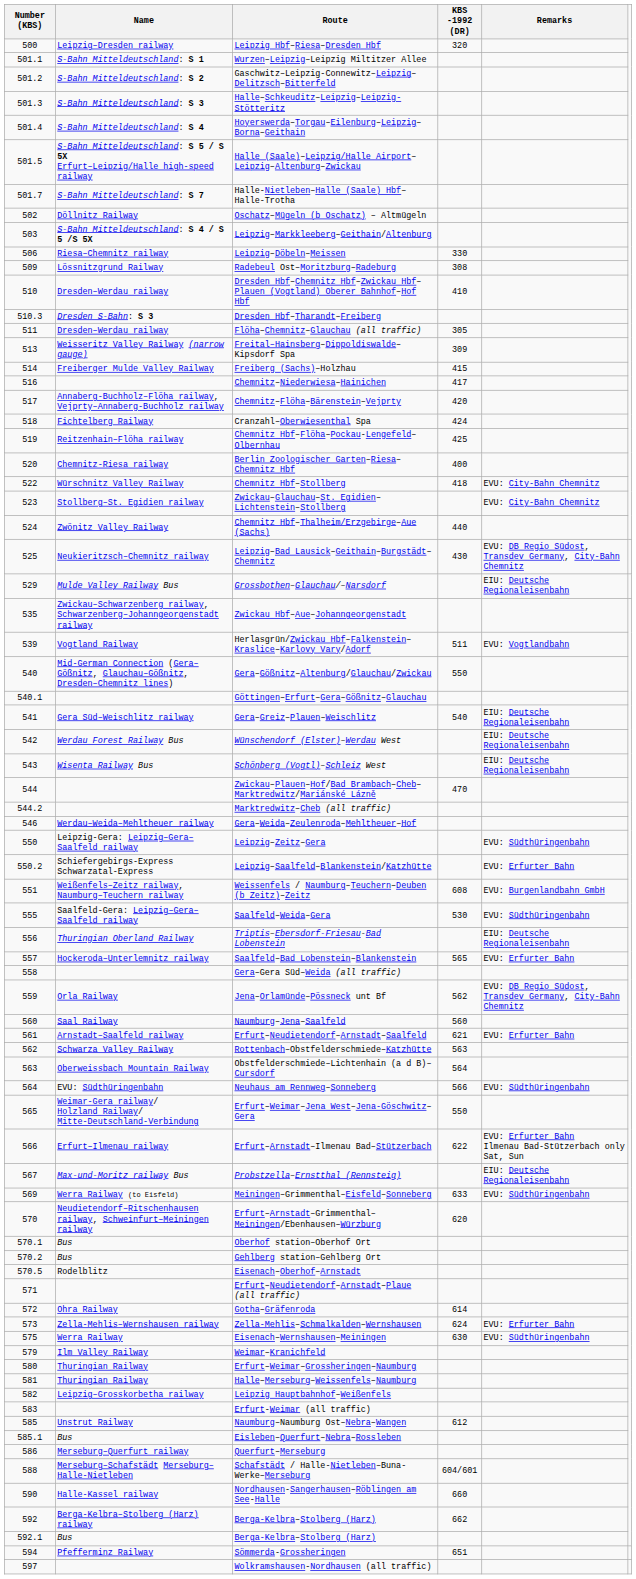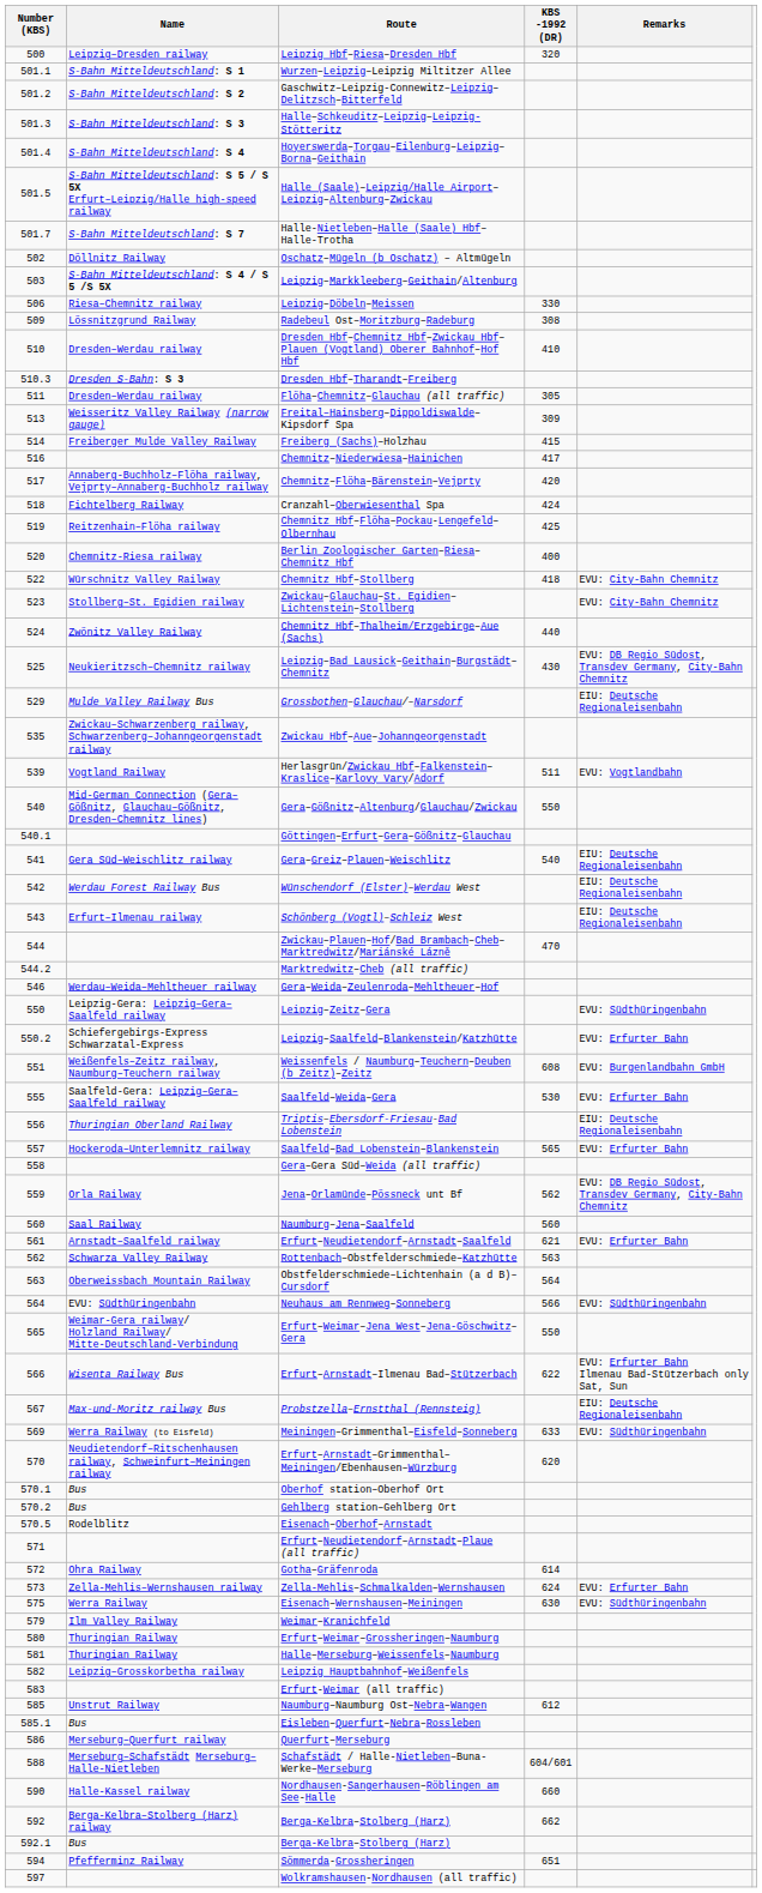 <table class="wikitable" style="Font-Size: 90%">
 <tr class="hintergrundfarbe6">
 <th style="text-align:center; width:65px;">Number <br>(KBS)</th>
 <th>Name</th>
 <th>Route</th>
 <th style="width:55px;">KBS -1992 (DR)</th>
 <th>Remarks</th>
 </tr>
 <tr>
 <td style="text-align:center;">500</td>
 <td><a href='#'>Leipzig–Dresden railway</a></td>
 <td><a href='#'>Leipzig Hbf</a>–<a href='#'>Riesa</a>–<a href='#'>Dresden Hbf</a></td>
 <td style="text-align:center;">320</td>
 <td></td>
 </tr>
 <tr>
 <td style="text-align:center;">501.1</td>
 <td><em><a href='#'>S-Bahn Mitteldeutschland</a></em>:<strong> S 1</strong></td>
 <td><a href='#'>Wurzen</a>–<a href='#'>Leipzig</a>–Leipzig Miltitzer Allee</td>
 <td style="text-align:center;"></td>
 <td></td>
 </tr>
 <tr>
 <td style="text-align:center;">501.2</td>
 <td><em><a href='#'>S-Bahn Mitteldeutschland</a></em>: <strong>S 2</strong></td>
 <td>Gaschwitz–Leipzig-Connewitz–<a href='#'>Leipzig</a>–<a href='#'>Delitzsch</a>–<a href='#'>Bitterfeld</a></td>
 <td style="text-align:center;"></td>
 <td></td>
 </tr>
 <tr>
 <td style="text-align:center;">501.3</td>
 <td><em><a href='#'>S-Bahn Mitteldeutschland</a></em>: <strong>S 3</strong></td>
 <td><a href='#'>Halle</a>–<a href='#'>Schkeuditz</a>–<a href='#'>Leipzig</a>–<a href='#'>Leipzig-Stötteritz</a></td>
 <td style="text-align:center;"></td>
 <td></td>
 </tr>
 <tr>
 <td style="text-align:center;">501.4</td>
 <td><em><a href='#'>S-Bahn Mitteldeutschland</a></em>: <strong>S 4</strong></td>
 <td><a href='#'>Hoyerswerda</a>–<a href='#'>Torgau</a>–<a href='#'>Eilenburg</a>–<a href='#'>Leipzig</a>–<a href='#'>Borna</a>–<a href='#'>Geithain</a></td>
 <td style="text-align:center;"></td>
 <td></td>
 </tr>
 <tr>
 <td style="text-align:center;">501.5</td>
 <td><em><a href='#'>S-Bahn Mitteldeutschland</a></em>: <strong>S 5 / S 5X</strong><br><a href='#'>Erfurt–Leipzig/Halle high-speed railway</a></td>
 <td><a href='#'>Halle (Saale)</a>–<a href='#'>Leipzig/Halle Airport</a>–<a href='#'>Leipzig</a>–<a href='#'>Altenburg</a>–<a href='#'>Zwickau</a></td>
 <td style="text-align:center;"></td>
 <td></td>
 </tr>
 <tr>
 <td style="text-align:center;">501.7</td>
 <td><em><a href='#'>S-Bahn Mitteldeutschland</a></em>: <strong>S 7</strong></td>
 <td>Halle-<a href='#'>Nietleben</a>–<a href='#'>Halle (Saale) Hbf</a>–Halle-Trotha</td>
 <td style="text-align:center;"></td>
 <td></td>
 </tr>
 <tr>
 <td style="text-align:center;">502</td>
 <td><a href='#'>Döllnitz Railway</a></td>
 <td><a href='#'>Oschatz</a>–<a href='#'>Mügeln (b Oschatz)</a> – Altmügeln</td>
 <td style="text-align:center;"></td>
 <td></td>
 </tr>
 <tr>
 <td style="text-align:center;">503</td>
 <td><em><a href='#'>S-Bahn Mitteldeutschland</a></em>: <strong>S 4 / S 5 /S 5X</strong></td>
 <td><a href='#'>Leipzig</a>–<a href='#'>Markkleeberg</a>–<a href='#'>Geithain</a>/<a href='#'>Altenburg</a></td>
 <td style="text-align:center;"></td>
 <td></td>
 </tr>
 <tr>
 <td style="text-align:center;">506</td>
 <td><a href='#'>Riesa–Chemnitz railway</a></td>
 <td><a href='#'>Leipzig</a>–<a href='#'>Döbeln</a>–<a href='#'>Meissen</a></td>
 <td style="text-align:center;">330</td>
 <td></td>
 </tr>
 <tr>
 <td style="text-align:center;">509</td>
 <td><a href='#'>Lössnitzgrund Railway</a></td>
 <td><a href='#'>Radebeul</a> Ost–<a href='#'>Moritzburg</a>–<a href='#'>Radeburg</a></td>
 <td style="text-align:center;">308</td>
 <td></td>
 </tr>
 <tr>
 <td style="text-align:center;">510</td>
 <td><a href='#'>Dresden–Werdau railway</a></td>
 <td><a href='#'>Dresden Hbf</a>–<a href='#'>Chemnitz Hbf</a>–<a href='#'>Zwickau Hbf</a>–<a href='#'>Plauen (Vogtland) Oberer Bahnhof</a>–<a href='#'>Hof Hbf</a></td>
 <td style="text-align:center;">410</td>
 <td></td>
 </tr>
 <tr>
 <td style="text-align:center;">510.3</td>
 <td><em><a href='#'>Dresden S-Bahn</a></em>: <strong>S 3</strong></td>
 <td><a href='#'>Dresden Hbf</a>–<a href='#'>Tharandt</a>–<a href='#'>Freiberg</a></td>
 <td style="text-align:center;"></td>
 <td></td>
 </tr>
 <tr>
 <td style="text-align:center;">511</td>
 <td><a href='#'>Dresden–Werdau railway</a></td>
 <td><a href='#'>Flöha</a>–<a href='#'>Chemnitz</a>–<a href='#'>Glauchau</a> <em>(all traffic)</em></td>
 <td style="text-align:center;">305</td>
 <td></td>
 </tr>
 <tr>
 <td style="text-align:center;">513</td>
 <td><a href='#'>Weisseritz Valley Railway</a> <em><a href='#'>(narrow gauge)</a></em></td>
 <td><a href='#'>Freital–Hainsberg</a>–<a href='#'>Dippoldiswalde</a>–Kipsdorf Spa</td>
 <td style="text-align:center;">309</td>
 <td></td>
 </tr>
 <tr>
 <td style="text-align:center;">514</td>
 <td><a href='#'>Freiberger Mulde Valley Railway</a></td>
 <td><a href='#'>Freiberg (Sachs)</a>–Holzhau</td>
 <td style="text-align:center;">415</td>
 <td></td>
 </tr>
 <tr>
 <td style="text-align:center;">516</td>
 <td></td>
 <td><a href='#'>Chemnitz</a>–<a href='#'>Niederwiesa</a>–<a href='#'>Hainichen</a></td>
 <td style="text-align:center;">417</td>
 <td></td>
 </tr>
 <tr>
 <td style="text-align:center;">517</td>
 <td><a href='#'>Annaberg-Buchholz–Flöha railway</a>, <a href='#'>Vejprty–Annaberg-Buchholz railway</a></td>
 <td><a href='#'>Chemnitz</a>–<a href='#'>Flöha</a>–<a href='#'>Bärenstein</a>–<a href='#'>Vejprty</a></td>
 <td style="text-align:center;">420</td>
 <td></td>
 </tr>
 <tr>
 <td style="text-align:center;">518</td>
 <td><a href='#'>Fichtelberg Railway</a></td>
 <td>Cranzahl–<a href='#'>Oberwiesenthal</a> Spa</td>
 <td style="text-align:center;">424</td>
 <td></td>
 </tr>
 <tr>
 <td style="text-align:center;">519</td>
 <td><a href='#'>Reitzenhain–Flöha railway</a></td>
 <td><a href='#'>Chemnitz Hbf</a>–<a href='#'>Flöha</a>–<a href='#'>Pockau</a>-<a href='#'>Lengefeld</a>–<a href='#'>Olbernhau</a></td>
 <td style="text-align:center;">425</td>
 <td></td>
 </tr>
 <tr>
 <td style="text-align:center;">520</td>
 <td><a href='#'>Chemnitz-Riesa railway</a></td>
 <td><a href='#'>Berlin Zoologischer Garten</a>–<a href='#'>Riesa</a>–<a href='#'>Chemnitz Hbf</a></td>
 <td style="text-align:center;">400</td>
 <td></td>
 </tr>
 <tr>
 <td style="text-align:center;">522</td>
 <td><a href='#'>Würschnitz Valley Railway</a><br></td>
 <td><a href='#'>Chemnitz Hbf</a>–<a href='#'>Stollberg</a></td>
 <td style="text-align:center;">418</td>
 <td>EVU: <a href='#'>City-Bahn Chemnitz</a></td>
 </tr>
 <tr>
 <td style="text-align:center;">523</td>
 <td><a href='#'>Stollberg–St. Egidien railway</a></td>
 <td><a href='#'>Zwickau</a>–<a href='#'>Glauchau</a>–<a href='#'>St. Egidien</a>–<a href='#'>Lichtenstein</a>–<a href='#'>Stollberg</a></td>
 <td style="text-align:center;"></td>
 <td>EVU: <a href='#'>City-Bahn Chemnitz</a></td>
 </tr>
 <tr>
 <td style="text-align:center;">524</td>
 <td><a href='#'>Zwönitz Valley Railway</a></td>
 <td><a href='#'>Chemnitz Hbf</a>–<a href='#'>Thalheim/Erzgebirge</a>–<a href='#'>Aue (Sachs)</a></td>
 <td style="text-align:center;">440</td>
 <td></td>
 </tr>
 <tr>
 <td style="text-align:center;">525</td>
 <td><a href='#'>Neukieritzsch–Chemnitz railway</a></td>
 <td><a href='#'>Leipzig</a>–<a href='#'>Bad Lausick</a>–<a href='#'>Geithain</a>–<a href='#'>Burgstädt</a>–<a href='#'>Chemnitz</a></td>
 <td style="text-align:center;">430</td>
 <td>EVU: <a href='#'>DB Regio Südost</a>, <a href='#'>Transdev Germany</a>, <a href='#'>City-Bahn Chemnitz</a></td>
 <td></td>
 </tr>
 <tr>
 <td style="text-align:center;">529</td>
 <td><em><a href='#'>Mulde Valley Railway</a> Bus</em></td>
 <td><em><a href='#'>Grossbothen</a>–<a href='#'>Glauchau</a>/–<a href='#'>Narsdorf</a></em></td>
 <td style="text-align:center;"></td>
 <td>EIU: <a href='#'>Deutsche Regionaleisenbahn</a></td>
 <td></td>
 </tr>
 <tr>
 <td style="text-align:center;">535</td>
 <td><a href='#'>Zwickau–Schwarzenberg railway</a>, <a href='#'>Schwarzenberg–Johanngeorgenstadt railway</a></td>
 <td><a href='#'>Zwickau Hbf</a>–<a href='#'>Aue</a>–<a href='#'>Johanngeorgenstadt</a></td>
 <td style="text-align:center;"></td>
 <td></td>
 </tr>
 <tr>
 <td style="text-align:center;">539</td>
 <td><a href='#'>Vogtland Railway</a></td>
 <td>Herlasgrün/<a href='#'>Zwickau Hbf</a>–<a href='#'>Falkenstein</a>–<a href='#'>Kraslice</a>–<a href='#'>Karlovy Vary</a>/<a href='#'>Adorf</a></td>
 <td style="text-align:center;">511</td>
 <td>EVU: <a href='#'>Vogtlandbahn</a></td>
 </tr>
 <tr>
 <td style="text-align:center;">540</td>
 <td><a href='#'>Mid-German Connection</a> (<a href='#'>Gera–Gößnitz</a>, <a href='#'>Glauchau–Gößnitz</a>, <a href='#'>Dresden–Chemnitz lines</a>)</td>
 <td><a href='#'>Gera</a>–<a href='#'>Gößnitz</a>–<a href='#'>Altenburg</a>/<a href='#'>Glauchau</a>/<a href='#'>Zwickau</a></td>
 <td style="text-align:center;">550</td>
 <td></td>
 </tr>
 <tr>
 <td style="text-align:center;">540.1</td>
 <td></td>
 <td><a href='#'>Göttingen</a>–<a href='#'>Erfurt</a>–<a href='#'>Gera</a>–<a href='#'>Gößnitz</a>–<a href='#'>Glauchau</a></td>
 <td style="text-align:center;"></td>
 <td></td>
 </tr>
 <tr>
 <td style="text-align:center;">541</td>
 <td><a href='#'>Gera Süd–Weischlitz railway</a></td>
 <td><a href='#'>Gera</a>–<a href='#'>Greiz</a>–<a href='#'>Plauen</a>–<a href='#'>Weischlitz</a></td>
 <td style="text-align:center;">540</td>
 <td>EIU: <a href='#'>Deutsche Regionaleisenbahn</a></td>
 </tr>
 <tr>
 <td style="text-align:center;">542</td>
 <td><em><a href='#'>Werdau Forest Railway</a> Bus</em></td>
 <td><em><a href='#'>Wünschendorf (Elster)</a>–<a href='#'>Werdau</a> West</em></td>
 <td style="text-align:center;"></td>
 <td>EIU: <a href='#'>Deutsche Regionaleisenbahn</a></td>
 </tr>
 <tr>
 <td style="text-align:center;">543</td>
-<td><em><a href='#'>Wisenta Railway</a> Bus</em></td>
+<td><a href='#'>Erfurt–Ilmenau railway</a></td>
 <td><em><a href='#'>Schönberg (Vogtl)</a>–<a href='#'>Schleiz</a> West</em></td>
 <td style="text-align:center;"></td>
 <td>EIU: <a href='#'>Deutsche Regionaleisenbahn</a></td>
 </tr>
 <tr>
 <td style="text-align:center;">544</td>
 <td></td>
 <td><a href='#'>Zwickau</a>–<a href='#'>Plauen</a>–<a href='#'>Hof</a>/<a href='#'>Bad Brambach</a>–<a href='#'>Cheb</a>–<a href='#'>Marktredwitz</a>/<a href='#'>Mariánské Lázně</a></td>
 <td style="text-align:center;">470</td>
 <td></td>
 </tr>
 <tr>
 <td style="text-align:center;">544.2</td>
 <td></td>
 <td><a href='#'>Marktredwitz</a>–<a href='#'>Cheb</a> <em>(all traffic)</em></td>
 <td style="text-align:center;"></td>
 <td></td>
 </tr>
 <tr>
 <td style="text-align:center;">546</td>
 <td><a href='#'>Werdau–Weida–Mehltheuer railway</a></td>
 <td><a href='#'>Gera</a>–<a href='#'>Weida</a>–<a href='#'>Zeulenroda</a>–<a href='#'>Mehltheuer</a>–<a href='#'>Hof</a></td>
 <td style="text-align:center;"></td>
 <td></td>
 </tr>
 <tr>
 <td style="text-align:center;">550</td>
 <td>Leipzig-Gera: <a href='#'>Leipzig–Gera–Saalfeld railway</a></td>
 <td><a href='#'>Leipzig</a>–<a href='#'>Zeitz</a>–<a href='#'>Gera</a></td>
 <td style="text-align:center;"></td>
 <td>EVU: <a href='#'>Südthüringenbahn</a></td>
 </tr>
 <tr>
 <td style="text-align:center;">550.2</td>
 <td>Schiefergebirgs-Express<br>Schwarzatal-Express</td>
 <td><a href='#'>Leipzig</a>–<a href='#'>Saalfeld</a>–<a href='#'>Blankenstein</a>/<a href='#'>Katzhütte</a></td>
 <td style="text-align:center;"></td>
 <td>EVU: <a href='#'>Erfurter Bahn</a></td>
 </tr>
 <tr>
 <td style="text-align:center;">551</td>
 <td><a href='#'>Weißenfels–Zeitz railway</a>, <a href='#'>Naumburg–Teuchern railway</a></td>
 <td><a href='#'>Weissenfels</a> / <a href='#'>Naumburg</a>–<a href='#'>Teuchern</a>–<a href='#'>Deuben (b Zeitz)</a>–<a href='#'>Zeitz</a></td>
 <td style="text-align:center;">608</td>
 <td>EVU: <a href='#'>Burgenlandbahn GmbH</a></td>
 </tr>
 <tr>
 <td style="text-align:center;">555</td>
 <td>Saalfeld-Gera: <a href='#'>Leipzig–Gera–Saalfeld railway</a></td>
 <td><a href='#'>Saalfeld</a>–<a href='#'>Weida</a>–<a href='#'>Gera</a></td>
 <td style="text-align:center;">530</td>
-<td>EVU: <a href='#'>Südthüringenbahn</a></td>
+<td>EVU: <a href='#'>Erfurter Bahn</a></td>
 </tr>
 <tr>
 <td style="text-align:center;">556</td>
 <td><em><a href='#'>Thuringian Oberland Railway</a></em></td>
 <td><em><a href='#'>Triptis</a>–<a href='#'>Ebersdorf-Friesau</a>-<a href='#'>Bad Lobenstein</a></em></td>
 <td style="text-align:center;"></td>
 <td>EIU: <a href='#'>Deutsche Regionaleisenbahn</a></td>
 </tr>
 <tr>
 <td style="text-align:center;">557</td>
 <td><a href='#'>Hockeroda–Unterlemnitz railway</a></td>
 <td><a href='#'>Saalfeld</a>–<a href='#'>Bad Lobenstein</a>–<a href='#'>Blankenstein</a></td>
 <td style="text-align:center;">565</td>
 <td>EVU: <a href='#'>Erfurter Bahn</a></td>
 </tr>
 <tr>
 <td style="text-align:center;">558</td>
 <td></td>
 <td><a href='#'>Gera</a>–Gera Süd–<a href='#'>Weida</a> <em>(all traffic)</em></td>
 <td style="text-align:center;"></td>
 <td></td>
 </tr>
 <tr>
 <td style="text-align:center;">559</td>
 <td><a href='#'>Orla Railway</a></td>
 <td><a href='#'>Jena</a>–<a href='#'>Orlamünde</a>–<a href='#'>Pössneck</a> unt Bf</td>
 <td style="text-align:center;">562</td>
 <td>EVU: <a href='#'>DB Regio Südost</a>, <a href='#'>Transdev Germany</a>, <a href='#'>City-Bahn Chemnitz</a></td>
 </tr>
 <tr>
 <td style="text-align:center;">560</td>
 <td><a href='#'>Saal Railway</a></td>
 <td><a href='#'>Naumburg</a>–<a href='#'>Jena</a>–<a href='#'>Saalfeld</a></td>
 <td style="text-align:center;">560</td>
 <td></td>
 </tr>
 <tr>
 <td style="text-align:center;">561</td>
 <td><a href='#'>Arnstadt–Saalfeld railway</a></td>
 <td><a href='#'>Erfurt</a>–<a href='#'>Neudietendorf</a>–<a href='#'>Arnstadt</a>–<a href='#'>Saalfeld</a></td>
 <td style="text-align:center;">621</td>
 <td>EVU: <a href='#'>Erfurter Bahn</a></td>
 </tr>
 <tr>
 <td style="text-align:center;">562</td>
 <td><a href='#'>Schwarza Valley Railway</a></td>
 <td><a href='#'>Rottenbach</a>–Obstfelderschmiede–<a href='#'>Katzhütte</a></td>
 <td style="text-align:center;">563</td>
 <td></td>
 </tr>
 <tr>
 <td style="text-align:center;">563</td>
 <td><a href='#'>Oberweissbach Mountain Railway</a></td>
 <td>Obstfelderschmiede–Lichtenhain (a d B)–<a href='#'>Cursdorf</a></td>
 <td style="text-align:center;">564</td>
 <td></td>
 </tr>
 <tr>
 <td style="text-align:center;">564</td>
 <td>EVU: <a href='#'>Südthüringenbahn</a></td>
 <td><a href='#'>Neuhaus am Rennweg</a>–<a href='#'>Sonneberg</a></td>
 <td style="text-align:center;">566</td>
 <td>EVU: <a href='#'>Südthüringenbahn</a></td>
 </tr>
 <tr>
 <td style="text-align:center;">565</td>
 <td><a href='#'>Weimar-Gera railway</a>/<br><a href='#'>Holzland Railway</a>/<br><a href='#'>Mitte-Deutschland-Verbindung</a></td>
 <td><a href='#'>Erfurt</a>–<a href='#'>Weimar</a>–<a href='#'>Jena West</a>–<a href='#'>Jena-Göschwitz</a>–<a href='#'>Gera</a></td>
 <td style="text-align:center;">550</td>
 <td></td>
 </tr>
 <tr>
 <td style="text-align:center;">566</td>
-<td><a href='#'>Erfurt–Ilmenau railway</a></td>
+<td><em><a href='#'>Wisenta Railway</a> Bus</em></td>
 <td><a href='#'>Erfurt</a>–<a href='#'>Arnstadt</a>–Ilmenau Bad–<a href='#'>Stützerbach</a></td>
 <td style="text-align:center;">622</td>
 <td>EVU: <a href='#'>Erfurter Bahn</a> <br>Ilmenau Bad-Stützerbach only Sat, Sun</td>
 </tr>
 <tr>
 <td style="text-align:center;">567</td>
 <td><em><a href='#'>Max-und-Moritz railway</a> Bus</em></td>
 <td><em><a href='#'>Probstzella</a>–<a href='#'>Ernstthal (Rennsteig)</a></em></td>
 <td style="text-align:center;"></td>
 <td>EIU: <a href='#'>Deutsche Regionaleisenbahn</a></td>
 </tr>
 <tr>
 <td style="text-align:center;">569</td>
 <td><a href='#'>Werra Railway</a> <small>(to Eisfeld)</small></td>
 <td><a href='#'>Meiningen</a>–Grimmenthal–<a href='#'>Eisfeld</a>–<a href='#'>Sonneberg</a></td>
 <td style="text-align:center;">633</td>
 <td>EVU: <a href='#'>Südthüringenbahn</a></td>
 </tr>
 <tr>
 <td style="text-align:center;">570</td>
 <td><a href='#'>Neudietendorf–Ritschenhausen railway</a>, <a href='#'>Schweinfurt–Meiningen railway</a></td>
 <td><a href='#'>Erfurt</a>–<a href='#'>Arnstadt</a>–Grimmenthal–<a href='#'>Meiningen</a>/Ebenhausen–<a href='#'>Würzburg</a></td>
 <td style="text-align:center;">620</td>
 <td></td>
 </tr>
 <tr>
 <td style="text-align:center;">570.1</td>
 <td><em>Bus</em></td>
 <td><a href='#'>Oberhof</a> station–Oberhof Ort</td>
 <td style="text-align:center;"></td>
 <td></td>
 </tr>
 <tr>
 <td style="text-align:center;">570.2</td>
 <td><em>Bus</em></td>
 <td><a href='#'>Gehlberg</a> station–Gehlberg Ort</td>
 <td style="text-align:center;"></td>
 <td></td>
 </tr>
 <tr>
 <td style="text-align:center;">570.5</td>
 <td>Rodelblitz</td>
 <td><a href='#'>Eisenach</a>–<a href='#'>Oberhof</a>–<a href='#'>Arnstadt</a></td>
 <td style="text-align:center;"></td>
 <td></td>
 </tr>
 <tr>
 <td style="text-align:center;">571</td>
 <td></td>
 <td><a href='#'>Erfurt</a>–<a href='#'>Neudietendorf</a>–<a href='#'>Arnstadt</a>–<a href='#'>Plaue</a> <em>(all traffic)</em></td>
 <td style="text-align:center;"></td>
 <td></td>
 </tr>
 <tr>
 <td style="text-align:center;">572</td>
 <td><a href='#'>Ohra Railway</a></td>
 <td><a href='#'>Gotha</a>–<a href='#'>Gräfenroda</a></td>
 <td style="text-align:center;">614</td>
 <td></td>
 </tr>
 <tr>
 <td style="text-align:center;">573</td>
 <td><a href='#'>Zella-Mehlis–Wernshausen railway</a></td>
 <td><a href='#'>Zella-Mehlis</a>–<a href='#'>Schmalkalden</a>–<a href='#'>Wernshausen</a></td>
 <td style="text-align:center;">624</td>
 <td>EVU: <a href='#'>Erfurter Bahn</a></td>
 </tr>
 <tr>
 <td style="text-align:center;">575</td>
 <td><a href='#'>Werra Railway</a></td>
 <td><a href='#'>Eisenach</a>–<a href='#'>Wernshausen</a>–<a href='#'>Meiningen</a></td>
 <td style="text-align:center;">630</td>
 <td>EVU: <a href='#'>Südthüringenbahn</a></td>
 </tr>
 <tr>
 <td style="text-align:center;">579</td>
 <td><a href='#'>Ilm Valley Railway</a></td>
 <td><a href='#'>Weimar</a>–<a href='#'>Kranichfeld</a></td>
 <td style="text-align:center;"></td>
 <td></td>
 </tr>
 <tr>
 <td style="text-align:center;">580</td>
 <td><a href='#'>Thuringian Railway</a></td>
 <td><a href='#'>Erfurt</a>–<a href='#'>Weimar</a>–<a href='#'>Grossheringen</a>–<a href='#'>Naumburg</a></td>
 <td style="text-align:center;"></td>
 <td></td>
 </tr>
 <tr>
 <td style="text-align:center;">581</td>
 <td><a href='#'>Thuringian Railway</a></td>
 <td><a href='#'>Halle</a>–<a href='#'>Merseburg</a>–<a href='#'>Weissenfels</a>–<a href='#'>Naumburg</a></td>
 <td style="text-align:center;"></td>
 <td></td>
 </tr>
 <tr>
 <td style="text-align:center;">582</td>
 <td><a href='#'>Leipzig–Grosskorbetha railway</a></td>
 <td><a href='#'>Leipzig Hauptbahnhof</a>–<a href='#'>Weißenfels</a></td>
 <td style="text-align:center;"></td>
 <td></td>
 </tr>
 <tr>
 <td style="text-align:center;">583</td>
 <td></td>
 <td><a href='#'>Erfurt</a>-<a href='#'>Weimar</a> (all traffic)</td>
 <td style="text-align:center;"></td>
 <td></td>
 </tr>
 <tr>
 <td style="text-align:center;">585</td>
 <td><a href='#'>Unstrut Railway</a></td>
 <td><a href='#'>Naumburg</a>–Naumburg Ost–<a href='#'>Nebra</a>–<a href='#'>Wangen</a></td>
 <td style="text-align:center;">612</td>
 <td></td>
 </tr>
 <tr>
 <td style="text-align:center;">585.1</td>
 <td><em>Bus</em></td>
 <td><a href='#'>Eisleben</a>–<a href='#'>Querfurt</a>–<a href='#'>Nebra</a>–<a href='#'>Rossleben</a></td>
 <td style="text-align:center;"></td>
 <td></td>
 </tr>
 <tr>
 <td style="text-align:center;">586</td>
 <td><a href='#'>Merseburg–Querfurt railway</a></td>
 <td><a href='#'>Querfurt</a>–<a href='#'>Merseburg</a></td>
 <td style="text-align:center;"></td>
 <td></td>
 </tr>
 <tr>
 <td style="text-align:center;">588</td>
 <td><a href='#'>Merseburg–Schafstädt</a> <a href='#'>Merseburg–Halle-Nietleben</a></td>
 <td><a href='#'>Schafstädt</a> / Halle-<a href='#'>Nietleben</a>–Buna-Werke–<a href='#'>Merseburg</a></td>
 <td style="text-align:center;">604/601</td>
 <td></td>
 </tr>
 <tr>
 <td style="text-align:center;">590</td>
 <td><a href='#'>Halle-Kassel railway</a></td>
 <td><a href='#'>Nordhausen</a>-<a href='#'>Sangerhausen</a>–<a href='#'>Röblingen am See</a>-<a href='#'>Halle</a></td>
 <td style="text-align:center;">660</td>
 <td></td>
 </tr>
 <tr>
 <td style="text-align:center;">592</td>
 <td><a href='#'>Berga-Kelbra–Stolberg (Harz) railway</a></td>
 <td><a href='#'>Berga-Kelbra</a>–<a href='#'>Stolberg (Harz)</a></td>
 <td style="text-align:center;">662</td>
 <td></td>
 </tr>
 <tr>
 <td style="text-align:center;">592.1</td>
 <td><em>Bus</em></td>
 <td><a href='#'>Berga-Kelbra</a>–<a href='#'>Stolberg (Harz)</a></td>
 <td></td>
 <td></td>
 </tr>
 <tr>
 <td style="text-align:center;">594</td>
 <td><a href='#'>Pfefferminz Railway</a></td>
 <td><a href='#'>Sömmerda</a>-<a href='#'>Grossheringen</a></td>
 <td style="text-align:center;">651</td>
 <td></td>
 <td></td>
 </tr>
 <tr>
 <td style="text-align:center;">597</td>
 <td></td>
 <td><a href='#'>Wolkramshausen</a>-<a href='#'>Nordhausen</a> (all traffic)</td>
 <td style="text-align:center;"></td>
 <td></td>
 </tr>
 </table>
